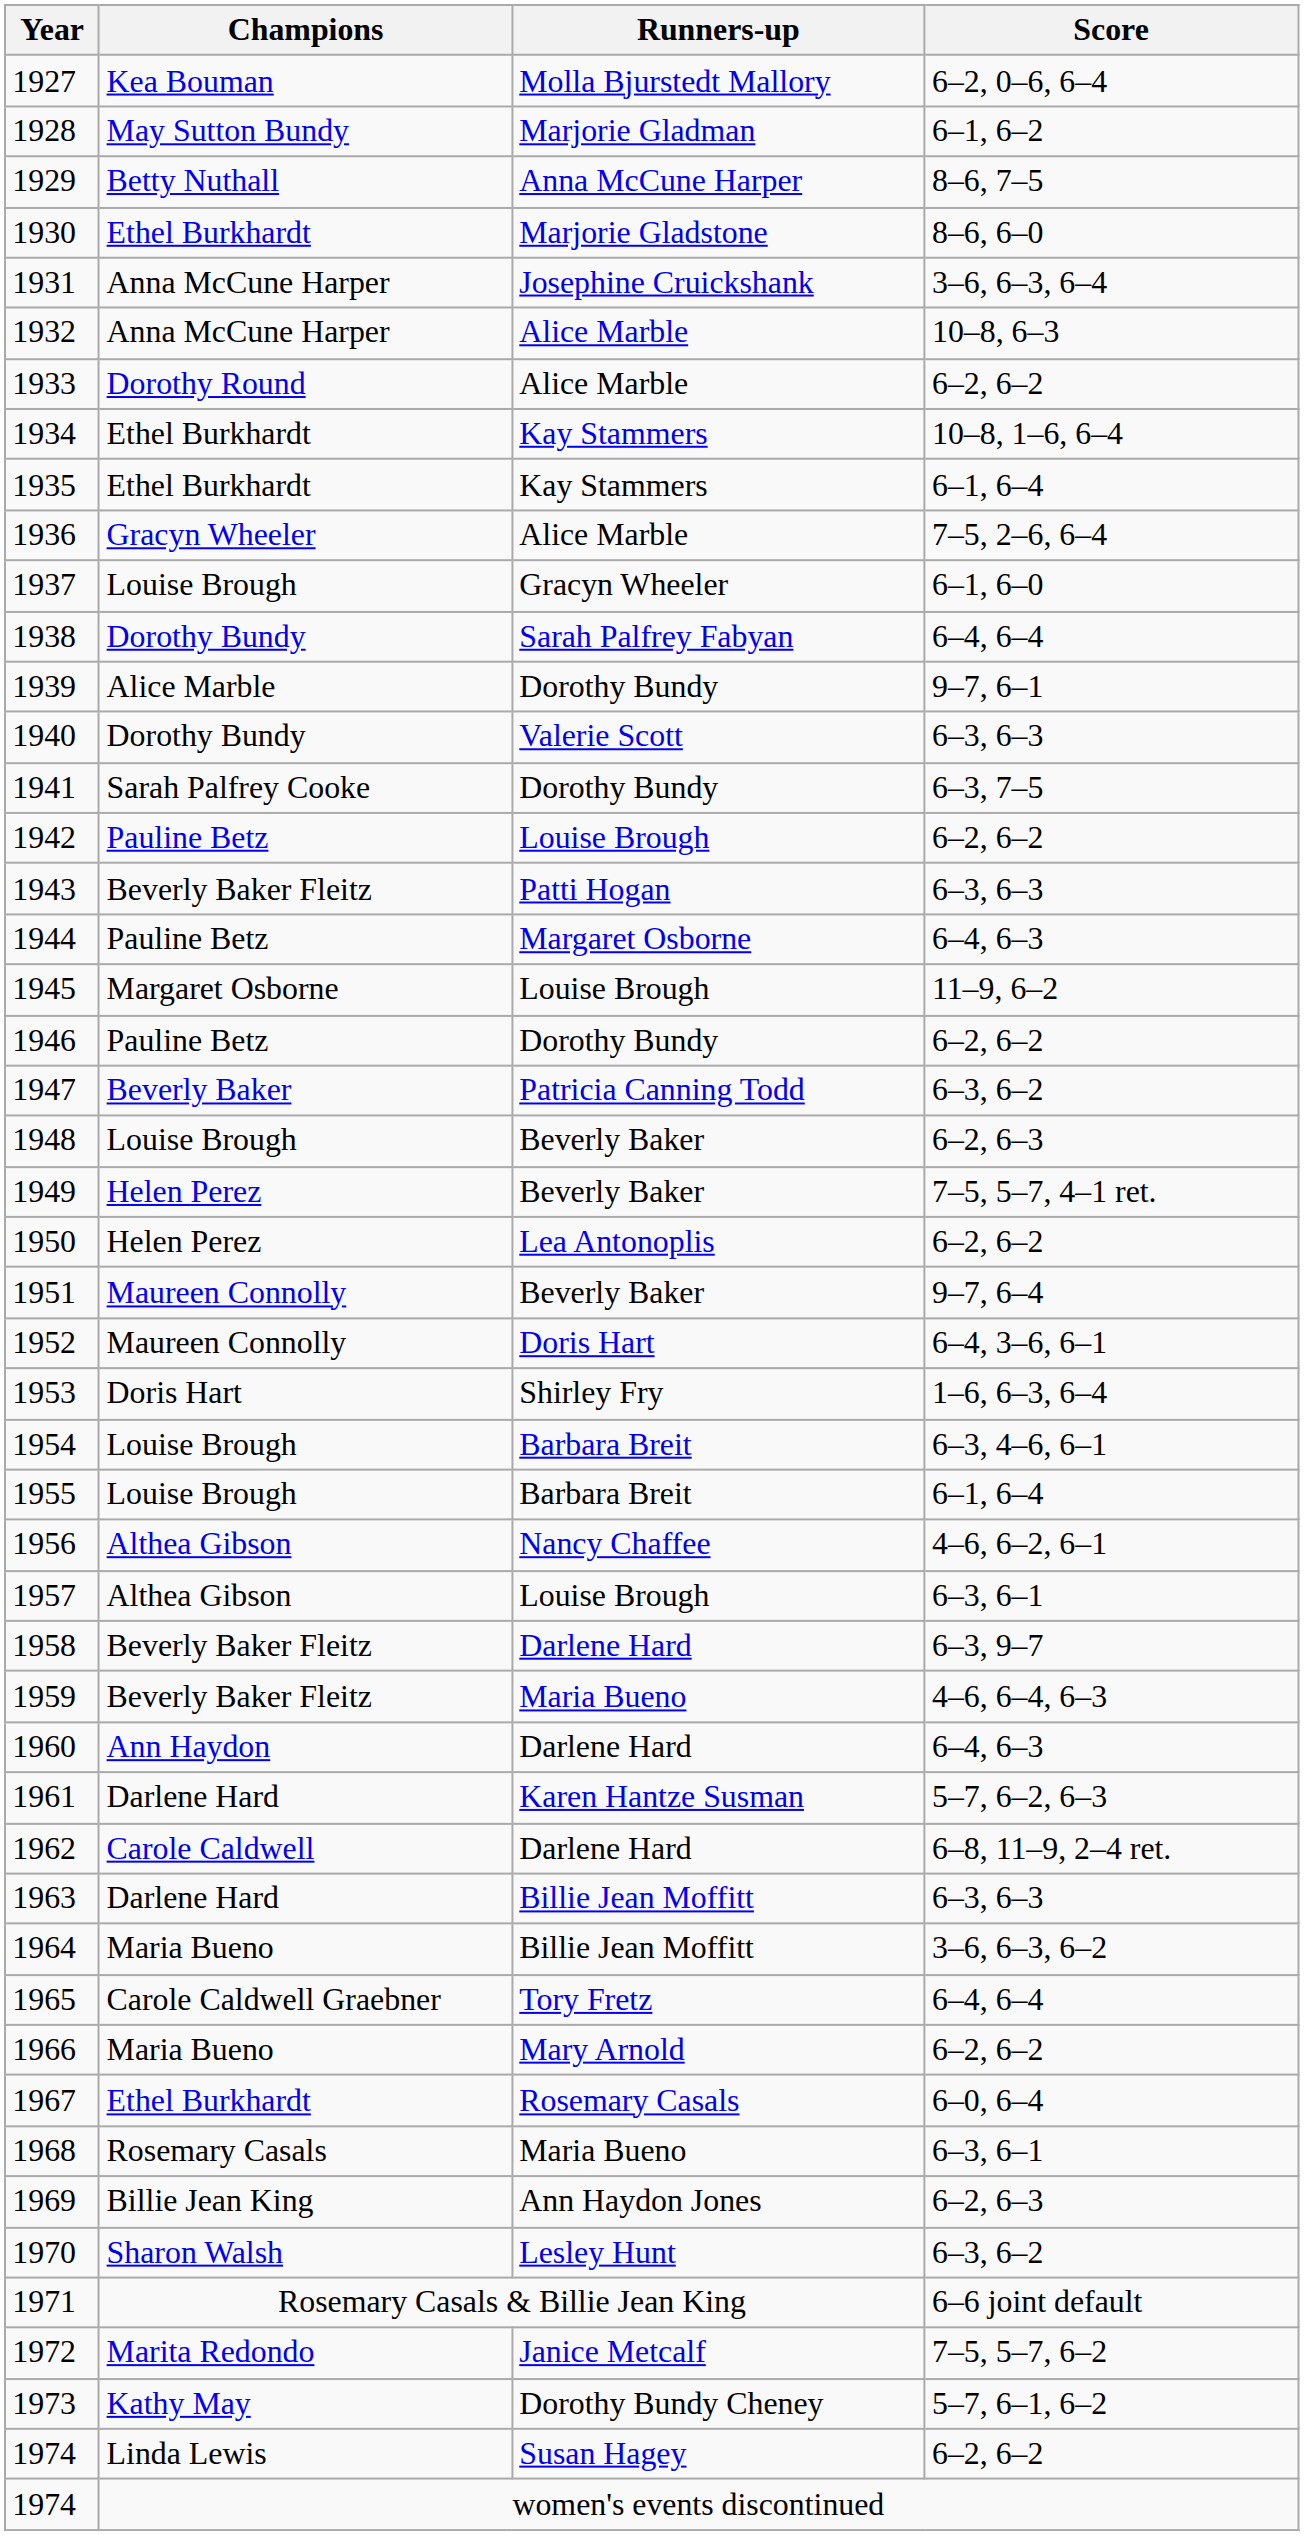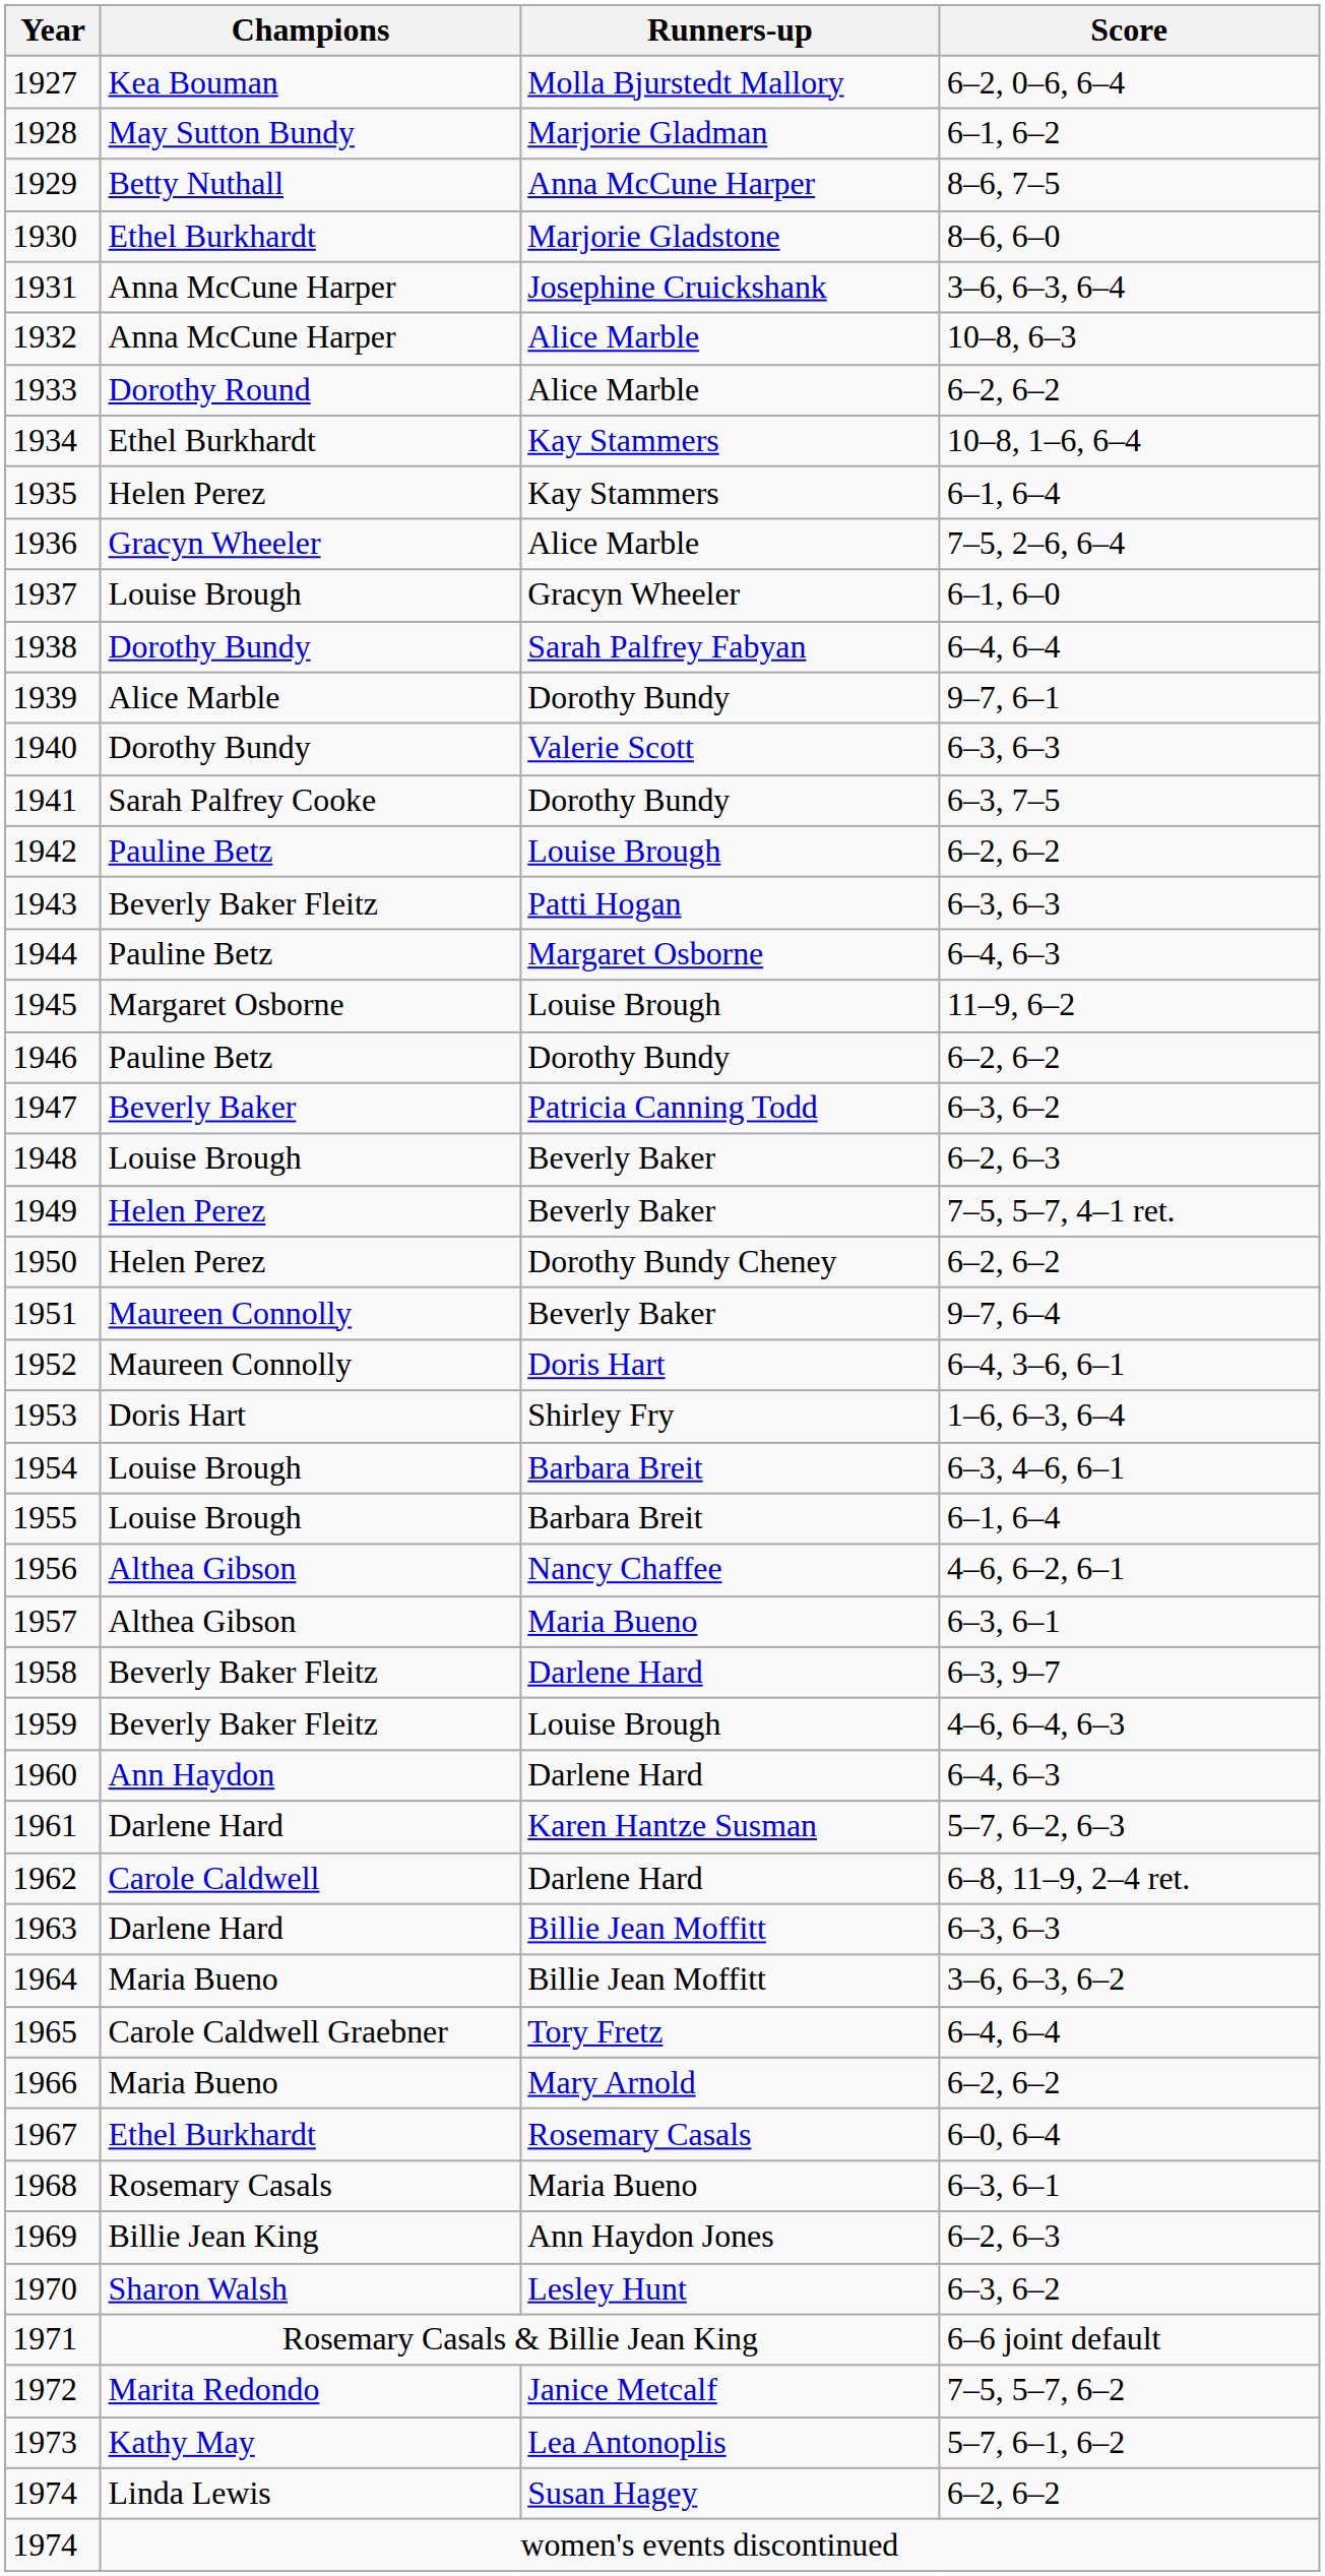 <table class="wikitable">
 <tr>
 <th style="width:40px">Year</th>
 <th style="width:200px">Champions</th>
 <th style="width:200px">Runners-up</th>
 <th style="width:180px" class="unsortable">Score</th>
 </tr>
 <tr>
 <td>1927</td>
 <td> <a href='#'>Kea Bouman</a></td>
 <td> <a href='#'>Molla Bjurstedt Mallory</a></td>
 <td>6–2, 0–6, 6–4</td>
 </tr>
 <tr>
 <td>1928</td>
 <td> <a href='#'>May Sutton Bundy</a></td>
 <td> <a href='#'>Marjorie Gladman</a></td>
 <td>6–1, 6–2</td>
 </tr>
 <tr>
 <td>1929</td>
 <td> <a href='#'>Betty Nuthall</a></td>
 <td> <a href='#'>Anna McCune Harper</a></td>
 <td>8–6, 7–5</td>
 </tr>
 <tr>
 <td>1930</td>
 <td> <a href='#'>Ethel Burkhardt</a></td>
 <td> <a href='#'>Marjorie Gladstone</a></td>
 <td>8–6, 6–0</td>
 </tr>
 <tr>
 <td>1931</td>
 <td> Anna McCune Harper</td>
 <td> <a href='#'>Josephine Cruickshank</a></td>
 <td>3–6, 6–3, 6–4</td>
 </tr>
 <tr>
 <td>1932</td>
 <td> Anna McCune Harper</td>
 <td> <a href='#'>Alice Marble</a></td>
 <td>10–8, 6–3</td>
 </tr>
 <tr>
 <td>1933</td>
 <td> <a href='#'>Dorothy Round</a></td>
 <td> Alice Marble</td>
 <td>6–2, 6–2</td>
 </tr>
 <tr>
 <td>1934</td>
 <td> Ethel Burkhardt</td>
 <td> <a href='#'>Kay Stammers</a></td>
 <td>10–8, 1–6, 6–4</td>
 </tr>
 <tr>
 <td>1935</td>
-<td> Ethel Burkhardt</td>
+<td> Helen Perez</td>
 <td> Kay Stammers</td>
 <td>6–1, 6–4</td>
 </tr>
 <tr>
 <td>1936</td>
 <td> <a href='#'>Gracyn Wheeler</a></td>
 <td> Alice Marble</td>
 <td>7–5, 2–6, 6–4</td>
 </tr>
 <tr>
 <td>1937</td>
 <td> Louise Brough</td>
 <td> Gracyn Wheeler</td>
 <td>6–1, 6–0</td>
 </tr>
 <tr>
 <td>1938</td>
 <td> <a href='#'>Dorothy Bundy</a></td>
 <td> <a href='#'>Sarah Palfrey Fabyan</a></td>
 <td>6–4, 6–4</td>
 </tr>
 <tr>
 <td>1939</td>
 <td> Alice Marble</td>
 <td> Dorothy Bundy</td>
 <td>9–7, 6–1</td>
 </tr>
 <tr>
 <td>1940</td>
 <td> Dorothy Bundy</td>
 <td> <a href='#'>Valerie Scott</a></td>
 <td>6–3, 6–3</td>
 </tr>
 <tr>
 <td>1941</td>
 <td> Sarah Palfrey Cooke</td>
 <td> Dorothy Bundy</td>
 <td>6–3, 7–5</td>
 </tr>
 <tr>
 <td>1942</td>
 <td> <a href='#'>Pauline Betz</a></td>
 <td> <a href='#'>Louise Brough</a></td>
 <td>6–2, 6–2</td>
 </tr>
 <tr>
 <td>1943</td>
 <td> Beverly Baker Fleitz</td>
 <td> <a href='#'>Patti Hogan</a></td>
 <td>6–3, 6–3</td>
 </tr>
 <tr>
 <td>1944</td>
 <td> Pauline Betz</td>
 <td> <a href='#'>Margaret Osborne</a></td>
 <td>6–4, 6–3</td>
 </tr>
 <tr>
 <td>1945</td>
 <td> Margaret Osborne</td>
 <td> Louise Brough</td>
 <td>11–9, 6–2</td>
 </tr>
 <tr>
 <td>1946</td>
 <td> Pauline Betz</td>
 <td> Dorothy Bundy</td>
 <td>6–2, 6–2</td>
 </tr>
 <tr>
 <td>1947</td>
 <td> <a href='#'>Beverly Baker</a></td>
 <td> <a href='#'>Patricia Canning Todd</a></td>
 <td>6–3, 6–2</td>
 </tr>
 <tr>
 <td>1948</td>
 <td> Louise Brough</td>
 <td> Beverly Baker</td>
 <td>6–2, 6–3</td>
 </tr>
 <tr>
 <td>1949</td>
 <td> <a href='#'>Helen Perez</a></td>
 <td> Beverly Baker</td>
 <td>7–5, 5–7, 4–1 ret.</td>
 </tr>
 <tr>
 <td>1950</td>
 <td> Helen Perez</td>
-<td> <a href='#'>Lea Antonoplis</a></td>
+<td> Dorothy Bundy Cheney</td>
 <td>6–2, 6–2</td>
 </tr>
 <tr>
 <td>1951</td>
 <td> <a href='#'>Maureen Connolly</a></td>
 <td> Beverly Baker</td>
 <td>9–7, 6–4</td>
 </tr>
 <tr>
 <td>1952</td>
 <td> Maureen Connolly</td>
 <td> <a href='#'>Doris Hart</a></td>
 <td>6–4, 3–6, 6–1</td>
 </tr>
 <tr>
 <td>1953</td>
 <td> Doris Hart</td>
 <td> Shirley Fry</td>
 <td>1–6, 6–3, 6–4</td>
 </tr>
 <tr>
 <td>1954</td>
 <td> Louise Brough</td>
 <td> <a href='#'>Barbara Breit</a></td>
 <td>6–3, 4–6, 6–1</td>
 </tr>
 <tr>
 <td>1955</td>
 <td> Louise Brough</td>
 <td> Barbara Breit</td>
 <td>6–1, 6–4</td>
 </tr>
 <tr>
 <td>1956</td>
 <td> <a href='#'>Althea Gibson</a></td>
 <td> <a href='#'>Nancy Chaffee</a></td>
 <td>4–6, 6–2, 6–1</td>
 </tr>
 <tr>
 <td>1957</td>
 <td> Althea Gibson</td>
-<td> Louise Brough</td>
+<td> <a href='#'>Maria Bueno</a></td>
 <td>6–3, 6–1</td>
 </tr>
 <tr>
 <td>1958</td>
 <td> Beverly Baker Fleitz</td>
 <td> <a href='#'>Darlene Hard</a></td>
 <td>6–3, 9–7</td>
 </tr>
 <tr>
 <td>1959</td>
 <td> Beverly Baker Fleitz</td>
-<td> <a href='#'>Maria Bueno</a></td>
+<td> Louise Brough</td>
 <td>4–6, 6–4, 6–3</td>
 </tr>
 <tr>
 <td>1960</td>
 <td> <a href='#'>Ann Haydon</a></td>
 <td> Darlene Hard</td>
 <td>6–4, 6–3</td>
 </tr>
 <tr>
 <td>1961</td>
 <td> Darlene Hard</td>
 <td> <a href='#'>Karen Hantze Susman</a></td>
 <td>5–7, 6–2, 6–3</td>
 </tr>
 <tr>
 <td>1962</td>
 <td> <a href='#'>Carole Caldwell</a></td>
 <td> Darlene Hard</td>
 <td>6–8, 11–9, 2–4 ret.</td>
 </tr>
 <tr>
 <td>1963</td>
 <td> Darlene Hard</td>
 <td> <a href='#'>Billie Jean Moffitt</a></td>
 <td>6–3, 6–3</td>
 </tr>
 <tr>
 <td>1964</td>
 <td> Maria Bueno</td>
 <td> Billie Jean Moffitt</td>
 <td>3–6, 6–3, 6–2</td>
 </tr>
 <tr>
 <td>1965</td>
 <td> Carole Caldwell Graebner</td>
 <td> <a href='#'>Tory Fretz</a></td>
 <td>6–4, 6–4</td>
 </tr>
 <tr>
 <td>1966</td>
 <td> Maria Bueno</td>
 <td> <a href='#'>Mary Arnold</a></td>
 <td>6–2, 6–2</td>
 </tr>
 <tr>
 <td>1967</td>
 <td> <a href='#'>Ethel Burkhardt</a></td>
 <td> <a href='#'>Rosemary Casals</a></td>
 <td>6–0, 6–4</td>
 </tr>
 <tr>
 <td>1968</td>
 <td> Rosemary Casals</td>
 <td> Maria Bueno</td>
 <td>6–3, 6–1</td>
 </tr>
 <tr>
 <td>1969</td>
 <td> Billie Jean King</td>
 <td> Ann Haydon Jones</td>
 <td>6–2, 6–3</td>
 </tr>
 <tr>
 <td>1970</td>
 <td> <a href='#'>Sharon Walsh</a></td>
 <td> <a href='#'>Lesley Hunt</a></td>
 <td>6–3, 6–2</td>
 </tr>
 <tr>
 <td>1971</td>
 <td colspan=2 align=center style=background:> Rosemary Casals &  Billie Jean King</td>
 <td>6–6 joint default</td>
 </tr>
 <tr>
 <td>1972</td>
 <td> <a href='#'>Marita Redondo</a></td>
 <td> <a href='#'>Janice Metcalf</a></td>
 <td>7–5, 5–7, 6–2</td>
 </tr>
 <tr>
 <td>1973</td>
 <td> <a href='#'>Kathy May</a></td>
-<td> Dorothy Bundy Cheney</td>
+<td> <a href='#'>Lea Antonoplis</a></td>
 <td>5–7, 6–1, 6–2</td>
 </tr>
 <tr>
 <td>1974</td>
 <td> Linda Lewis</td>
 <td> <a href='#'>Susan Hagey</a></td>
 <td>6–2, 6–2</td>
 </tr>
 <tr>
 <td>1974</td>
 <td colspan=3 align=center style=background:>women's events discontinued</td>
 </tr>
 <tr>
 </tr>
 </table>
